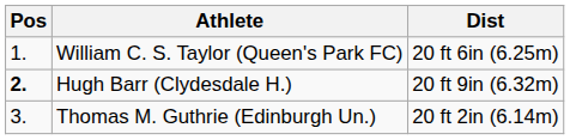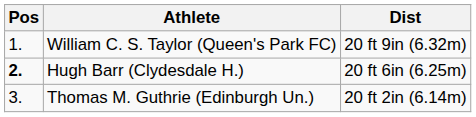 <table class="wikitable">
 <tr>
 <th>Pos</th>
 <th>Athlete</th>
 <th>Dist</th>
 </tr>
 <tr>
 <td>1.</td>
 <td>William C. S. Taylor (Queen's Park FC)</td>
-<td>20 ft 6in (6.25m)</td>
+<td>20 ft 9in (6.32m)</td>
 </tr>
 <tr>
 <td><strong>2.</strong></td>
 <td>Hugh Barr (Clydesdale H.)</td>
-<td>20 ft 9in (6.32m)</td>
+<td>20 ft 6in (6.25m)</td>
 </tr>
 <tr>
 <td>3.</td>
 <td>Thomas M. Guthrie (Edinburgh Un.)</td>
 <td>20 ft 2in (6.14m)</td>
 </tr>
 </table>
